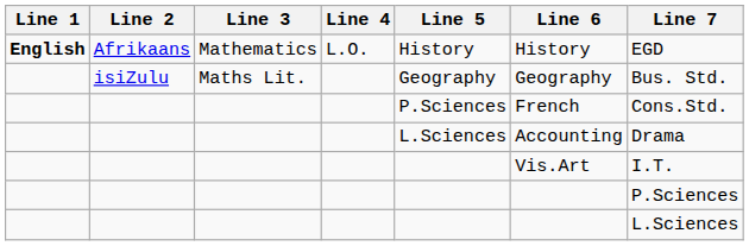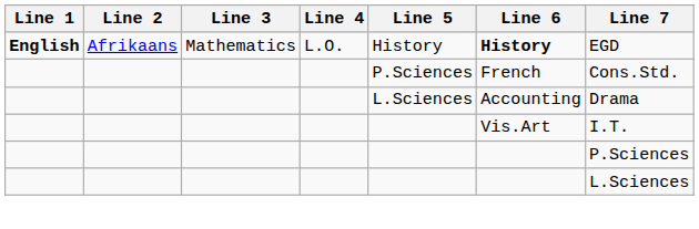 <table class="wikitable" border="1">
 <tr>
 <th>Line 1</th>
 <th>Line 2</th>
 <th>Line 3</th>
 <th>Line 4</th>
 <th>Line 5</th>
 <th>Line 6</th>
 <th>Line 7</th>
 </tr>
 <tr>
 <td><strong>English</strong></td>
 <td><a href='#'>Afrikaans</a></td>
 <td>Mathematics</td>
 <td>L.O.</td>
 <td>History</td>
-<td>History</td>
+<td><strong>History</strong></td>
 <td>EGD</td>
-</tr>
-<tr>
-<td></td>
-<td><a href='#'>isiZulu</a></td>
-<td>Maths Lit.</td>
-<td></td>
-<td>Geography</td>
-<td>Geography</td>
-<td>Bus. Std.</td>
 </tr>
 <tr>
 <td></td>
 <td></td>
 <td></td>
 <td></td>
 <td>P.Sciences</td>
 <td>French</td>
 <td>Cons.Std.</td>
 </tr>
 <tr>
 <td></td>
 <td></td>
 <td></td>
 <td></td>
 <td>L.Sciences</td>
 <td>Accounting</td>
 <td>Drama</td>
 </tr>
 <tr>
 <td></td>
 <td></td>
 <td></td>
 <td></td>
 <td></td>
 <td>Vis.Art</td>
 <td>I.T.</td>
 </tr>
 <tr>
 <td></td>
 <td></td>
 <td></td>
 <td></td>
 <td></td>
 <td></td>
 <td>P.Sciences</td>
 </tr>
 <tr>
 <td></td>
 <td></td>
 <td></td>
 <td></td>
 <td></td>
 <td></td>
 <td>L.Sciences</td>
 </tr>
 </table>
